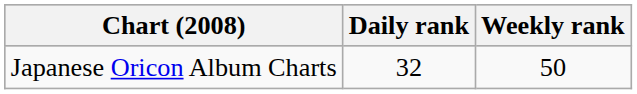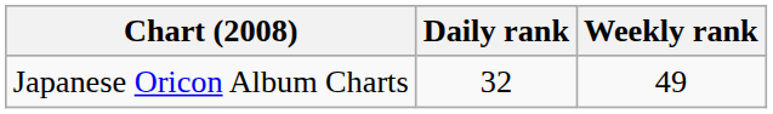 <table class="wikitable">
 <tr>
 <th>Chart (2008)</th>
 <th>Daily rank</th>
 <th>Weekly rank</th>
 </tr>
 <tr>
 <td>Japanese <a href='#'>Oricon</a> Album Charts</td>
 <td align="center">32</td>
-<td align="center">50</td>
+<td align="center">49</td>
 </tr>
 </table>
